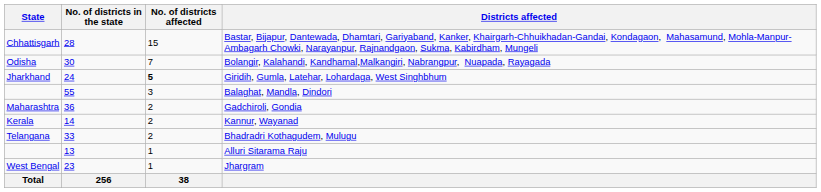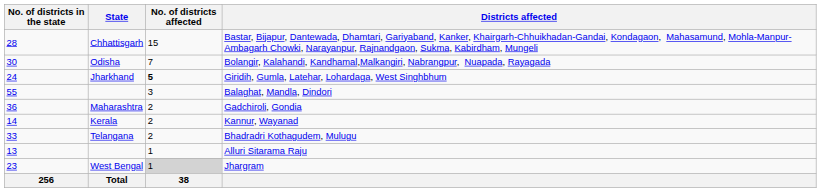 <table class="wikitable sortable defaultcenter col1left col4left" style="font-size: 90%">
 <tr>
+<th>No. of districts in the state</th>
 <th><a href='#'>State</a></th>
-<th>No. of districts in the state</th>
 <th>No. of districts affected</th>
 <th class="unsortable"><a href='#'>Districts affected</a></th>
 </tr>
 <tr>
+<td><a href='#'>28</a></td>
 <td><a href='#'>Chhattisgarh</a></td>
-<td><a href='#'>28</a></td>
 <td>15</td>
 <td><a href='#'>Bastar</a>, <a href='#'>Bijapur</a>, <a href='#'>Dantewada</a>, <a href='#'>Dhamtari</a>, <a href='#'>Gariyaband</a>, <a href='#'>Kanker</a>, <a href='#'>Khairgarh-Chhuikhadan-Gandai</a>, <a href='#'>Kondagaon</a>,  <a href='#'>Mahasamund</a>, <a href='#'>Mohla-Manpur-Ambagarh Chowki</a>, <a href='#'>Narayanpur</a>, <a href='#'>Rajnandgaon</a>, <a href='#'>Sukma</a>, <a href='#'>Kabirdham</a>, <a href='#'>Mungeli</a></td>
 </tr>
 <tr>
+<td><a href='#'>30</a></td>
 <td><a href='#'>Odisha</a></td>
-<td><a href='#'>30</a></td>
 <td>7</td>
 <td><a href='#'>Bolangir</a>, <a href='#'>Kalahandi</a>, <a href='#'>Kandhamal</a>,<a href='#'>Malkangiri</a>, <a href='#'>Nabrangpur</a>,  <a href='#'>Nuapada</a>, <a href='#'>Rayagada</a></td>
 </tr>
 <tr>
+<td><a href='#'>24</a></td>
 <td><a href='#'>Jharkhand</a></td>
-<td><a href='#'>24</a></td>
 <td><strong>5</strong></td>
 <td><a href='#'>Giridih</a>, <a href='#'>Gumla</a>, <a href='#'>Latehar</a>, <a href='#'>Lohardaga</a>, <a href='#'>West Singhbhum</a></td>
 </tr>
 <tr>
+<td><a href='#'>55</a></td>
 <td></td>
-<td><a href='#'>55</a></td>
 <td>3</td>
 <td><a href='#'>Balaghat</a>, <a href='#'>Mandla</a>, <a href='#'>Dindori</a></td>
 </tr>
 <tr>
+<td><a href='#'>36</a></td>
 <td><a href='#'>Maharashtra</a></td>
-<td><a href='#'>36</a></td>
 <td>2</td>
 <td><a href='#'>Gadchiroli</a>, <a href='#'>Gondia</a></td>
 </tr>
 <tr>
+<td><a href='#'>14</a></td>
 <td><a href='#'>Kerala</a></td>
-<td><a href='#'>14</a></td>
 <td>2</td>
 <td><a href='#'>Kannur</a>,  <a href='#'>Wayanad</a></td>
 </tr>
 <tr>
+<td><a href='#'>33</a></td>
 <td><a href='#'>Telangana</a></td>
-<td><a href='#'>33</a></td>
 <td>2</td>
 <td><a href='#'>Bhadradri Kothagudem</a>, <a href='#'>Mulugu</a></td>
 </tr>
 <tr>
+<td><a href='#'>13</a></td>
 <td></td>
-<td><a href='#'>13</a></td>
 <td>1</td>
 <td><a href='#'>Alluri Sitarama Raju</a></td>
 </tr>
 <tr>
+<td><a href='#'>23</a></td>
 <td><a href='#'>West Bengal</a></td>
-<td><a href='#'>23</a></td>
-<td>1</td>
+<td style="background: lightgrey;">1</td>
 <td><a href='#'>Jhargram</a></td>
 </tr>
 <tr>
+<th>256</th>
 <th>Total</th>
-<th>256</th>
 <th>38</th>
 <th></th>
 </tr>
 </table>
